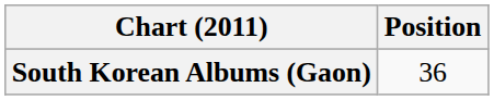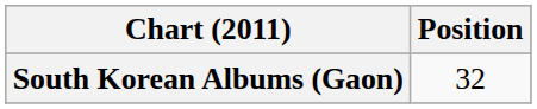 <table class="wikitable plainrowheaders" style="text-align:center">
 <tr>
 <th scope="col">Chart (2011)</th>
 <th scope="col">Position</th>
 </tr>
 <tr>
 <th scope="row">South Korean Albums (Gaon)</th>
-<td>36</td>
+<td>32</td>
 </tr>
 </table>
